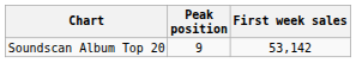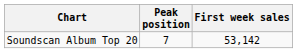 <table class="wikitable">
 <tr>
 <th>Chart</th>
 <th>Peak<br>position</th>
 <th>First week sales</th>
 </tr>
 <tr>
 <td>Soundscan Album Top 20</td>
-<td align="center">9</td>
+<td align="center">7</td>
 <td align="center">53,142</td>
 </tr>
 </table>
